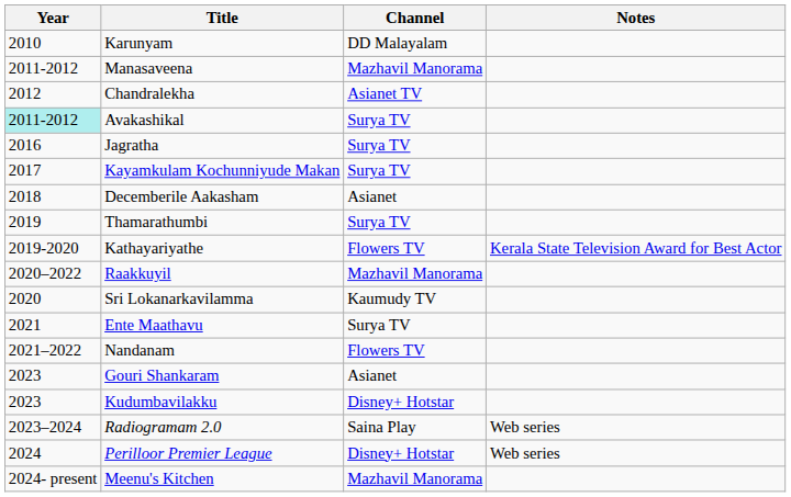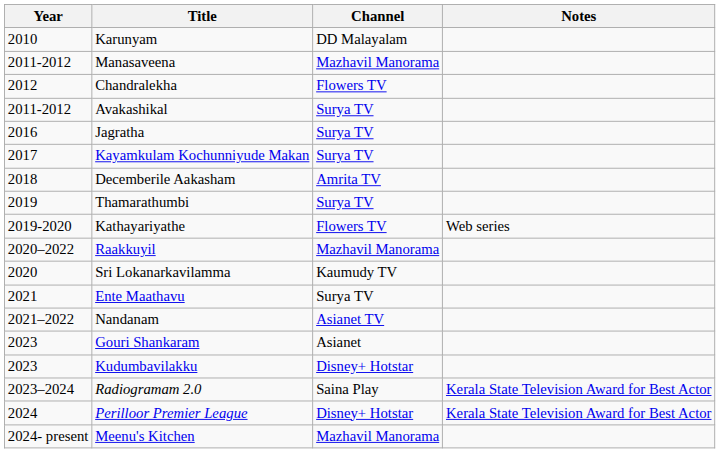 <table class="wikitable">
 <tr>
 <th>Year</th>
 <th>Title</th>
 <th>Channel</th>
 <th>Notes</th>
 </tr>
 <tr>
 <td>2010</td>
 <td>Karunyam</td>
 <td>DD Malayalam</td>
 <td></td>
 </tr>
 <tr>
 <td>2011-2012</td>
 <td>Manasaveena</td>
 <td><a href='#'>Mazhavil Manorama</a></td>
 <td></td>
 </tr>
 <tr>
 <td>2012</td>
 <td>Chandralekha</td>
-<td><a href='#'>Asianet TV</a></td>
+<td><a href='#'>Flowers TV</a></td>
 <td></td>
 </tr>
 <tr>
-<td style="background: paleturquoise;">2011-2012</td>
+<td>2011-2012</td>
 <td>Avakashikal</td>
 <td><a href='#'>Surya TV</a></td>
 <td></td>
 </tr>
 <tr>
 <td>2016</td>
 <td>Jagratha</td>
 <td><a href='#'>Surya TV</a></td>
 <td></td>
 </tr>
 <tr>
 <td>2017</td>
 <td><a href='#'>Kayamkulam Kochunniyude Makan</a></td>
 <td><a href='#'>Surya TV</a></td>
 <td></td>
 </tr>
 <tr>
 <td>2018</td>
 <td>Decemberile Aakasham</td>
-<td>Asianet</td>
+<td><a href='#'>Amrita TV</a></td>
 <td></td>
 </tr>
 <tr>
 <td>2019</td>
 <td>Thamarathumbi</td>
 <td><a href='#'>Surya TV</a></td>
 <td></td>
 </tr>
 <tr>
 <td>2019-2020</td>
 <td>Kathayariyathe</td>
 <td><a href='#'>Flowers TV</a></td>
-<td> <a href='#'>Kerala State Television Award for Best Actor</a></td>
+<td>Web series</td>
 </tr>
 <tr>
 <td>2020–2022</td>
 <td><a href='#'>Raakkuyil</a></td>
 <td><a href='#'>Mazhavil Manorama</a></td>
 <td></td>
 </tr>
 <tr>
 <td>2020</td>
 <td>Sri Lokanarkavilamma</td>
 <td>Kaumudy TV</td>
 <td></td>
 </tr>
 <tr>
 <td>2021</td>
 <td><a href='#'>Ente Maathavu</a></td>
 <td>Surya TV</td>
 <td></td>
 </tr>
 <tr>
 <td>2021–2022</td>
 <td>Nandanam</td>
-<td><a href='#'>Flowers TV</a></td>
+<td><a href='#'>Asianet TV</a></td>
 <td></td>
 </tr>
 <tr>
 <td>2023</td>
 <td><a href='#'>Gouri Shankaram</a></td>
 <td>Asianet</td>
 <td></td>
 </tr>
 <tr>
 <td>2023</td>
 <td><a href='#'>Kudumbavilakku</a></td>
 <td><a href='#'>Disney+ Hotstar</a></td>
 <td></td>
 </tr>
 <tr>
 <td>2023–2024</td>
 <td><em>Radiogramam 2.0</em></td>
 <td>Saina Play</td>
-<td>Web series</td>
+<td> <a href='#'>Kerala State Television Award for Best Actor</a></td>
 </tr>
 <tr>
 <td>2024</td>
 <td><em><a href='#'>Perilloor Premier League</a></em></td>
 <td><a href='#'>Disney+ Hotstar</a></td>
-<td>Web series </td>
+<td> <a href='#'>Kerala State Television Award for Best Actor</a></td>
 </tr>
 <tr>
 <td>2024- present</td>
 <td><a href='#'>Meenu's Kitchen</a></td>
 <td><a href='#'>Mazhavil Manorama</a></td>
 <td></td>
 </tr>
 </table>
